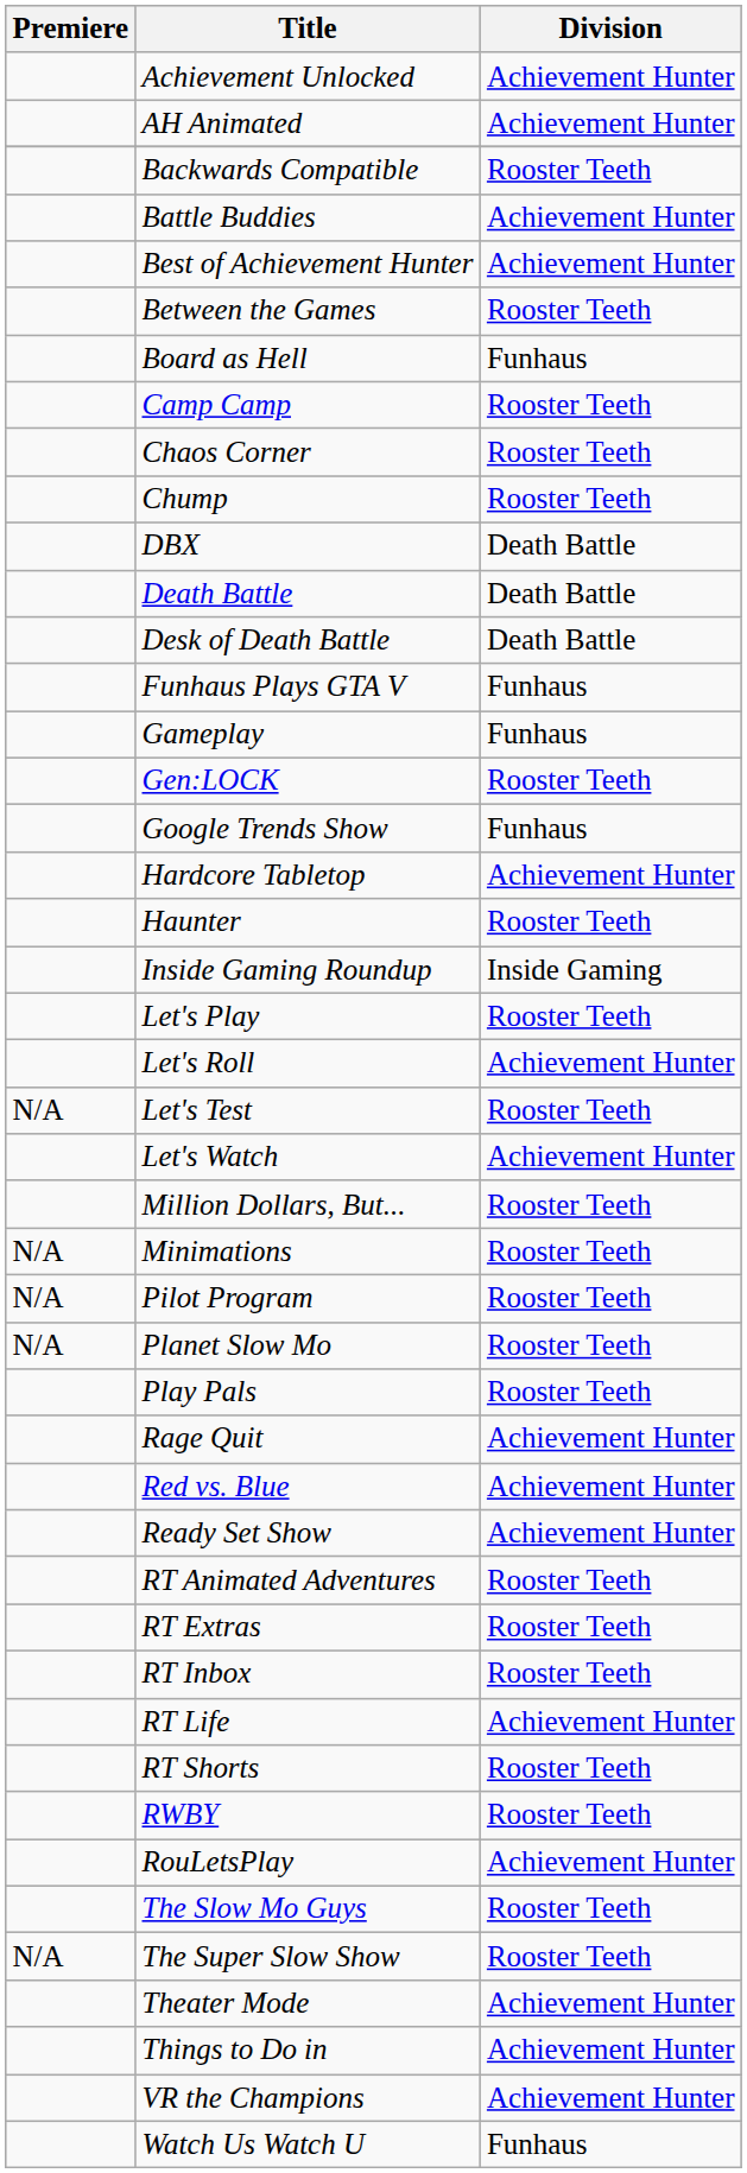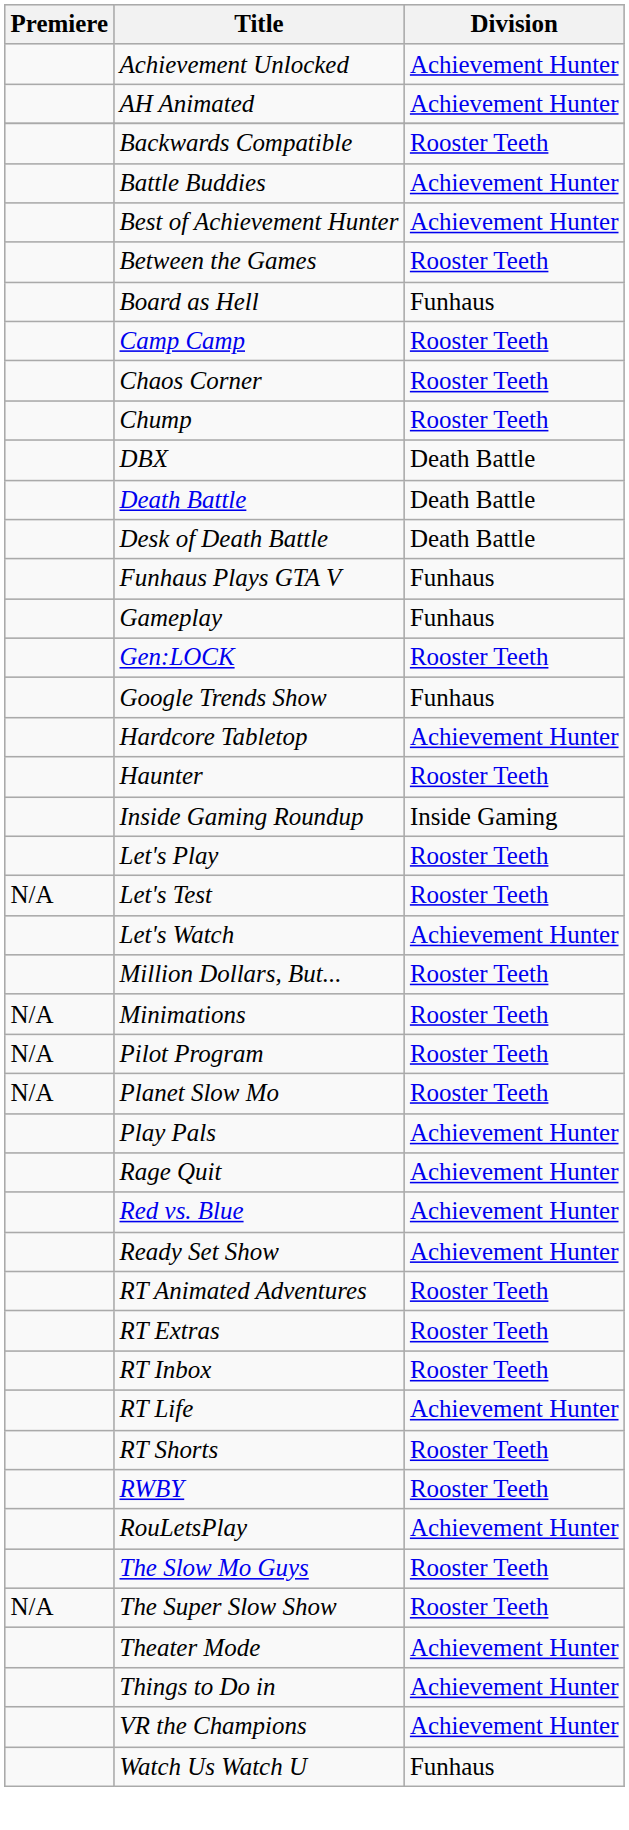 <table class="wikitable sortable plainrowheaders">
 <tr>
 <th>Premiere</th>
 <th>Title</th>
 <th>Division</th>
 </tr>
 <tr>
 <td></td>
 <td><em>Achievement Unlocked</em></td>
 <td><a href='#'>Achievement Hunter</a></td>
 </tr>
 <tr>
 <td></td>
 <td><em>AH Animated</em></td>
 <td><a href='#'>Achievement Hunter</a></td>
 </tr>
 <tr>
 </tr>
 <tr>
 <td></td>
 <td><em>Backwards Compatible</em></td>
 <td><a href='#'>Rooster Teeth</a></td>
 </tr>
 <tr>
 <td></td>
 <td><em>Battle Buddies</em></td>
 <td><a href='#'>Achievement Hunter</a></td>
 </tr>
 <tr>
 <td></td>
 <td><em>Best of Achievement Hunter</em></td>
 <td><a href='#'>Achievement Hunter</a></td>
 </tr>
 <tr>
 <td></td>
 <td><em>Between the Games</em></td>
 <td><a href='#'>Rooster Teeth</a></td>
 </tr>
 <tr>
 <td></td>
 <td><em>Board as Hell</em></td>
 <td>Funhaus</td>
 </tr>
 <tr>
 <td></td>
 <td><em><a href='#'>Camp Camp</a></em></td>
 <td><a href='#'>Rooster Teeth</a></td>
 </tr>
 <tr>
 <td></td>
 <td><em>Chaos Corner</em></td>
 <td><a href='#'>Rooster Teeth</a></td>
 </tr>
 <tr>
 <td></td>
 <td><em>Chump</em></td>
 <td><a href='#'>Rooster Teeth</a></td>
 </tr>
 <tr>
 <td></td>
 <td><em>DBX</em></td>
 <td>Death Battle</td>
 </tr>
 <tr>
 <td></td>
 <td><em><a href='#'>Death Battle</a></em></td>
 <td>Death Battle</td>
 </tr>
 <tr>
 <td></td>
 <td><em>Desk of Death Battle</em></td>
 <td>Death Battle</td>
 </tr>
 <tr>
 <td></td>
 <td><em>Funhaus Plays GTA V</em></td>
 <td>Funhaus</td>
 </tr>
 <tr>
 <td></td>
 <td><em>Gameplay</em></td>
 <td>Funhaus</td>
 </tr>
 <tr>
 <td></td>
 <td><em><a href='#'>Gen:LOCK</a></em></td>
 <td><a href='#'>Rooster Teeth</a></td>
 </tr>
 <tr>
 <td></td>
 <td><em>Google Trends Show</em></td>
 <td>Funhaus</td>
 </tr>
 <tr>
 <td></td>
 <td><em>Hardcore Tabletop</em></td>
 <td><a href='#'>Achievement Hunter</a></td>
 </tr>
 <tr>
 <td></td>
 <td><em>Haunter</em></td>
 <td><a href='#'>Rooster Teeth</a></td>
 </tr>
 <tr>
 <td></td>
 <td><em>Inside Gaming Roundup</em></td>
 <td>Inside Gaming</td>
 </tr>
 <tr>
 <td></td>
 <td><em>Let's Play</em></td>
 <td><a href='#'>Rooster Teeth</a></td>
 </tr>
 <tr>
-<td></td>
-<td><em>Let's Roll</em></td>
-<td><a href='#'>Achievement Hunter</a></td>
-</tr>
-<tr>
 <td>N/A</td>
 <td><em>Let's Test</em></td>
 <td><a href='#'>Rooster Teeth</a></td>
 </tr>
 <tr>
 <td></td>
 <td><em>Let's Watch</em></td>
 <td><a href='#'>Achievement Hunter</a></td>
 </tr>
 <tr>
 <td></td>
 <td><em>Million Dollars, But...</em></td>
 <td><a href='#'>Rooster Teeth</a></td>
 </tr>
 <tr>
 <td>N/A</td>
 <td><em>Minimations</em></td>
 <td><a href='#'>Rooster Teeth</a></td>
 </tr>
 <tr>
 <td>N/A</td>
 <td><em>Pilot Program</em></td>
 <td><a href='#'>Rooster Teeth</a></td>
 </tr>
 <tr>
 <td>N/A</td>
 <td><em>Planet Slow Mo</em></td>
 <td><a href='#'>Rooster Teeth</a></td>
 </tr>
 <tr>
 <td></td>
 <td><em>Play Pals</em></td>
-<td><a href='#'>Rooster Teeth</a></td>
+<td><a href='#'>Achievement Hunter</a></td>
 </tr>
 <tr>
 <td></td>
 <td><em>Rage Quit</em></td>
 <td><a href='#'>Achievement Hunter</a></td>
 </tr>
 <tr>
 <td></td>
 <td><em><a href='#'>Red vs. Blue</a></em></td>
 <td><a href='#'>Achievement Hunter</a></td>
 </tr>
 <tr>
 <td></td>
 <td><em>Ready Set Show</em></td>
 <td><a href='#'>Achievement Hunter</a></td>
 </tr>
 <tr>
 <td></td>
 <td><em>RT Animated Adventures</em></td>
 <td><a href='#'>Rooster Teeth</a></td>
 </tr>
 <tr>
 <td></td>
 <td><em>RT Extras</em></td>
 <td><a href='#'>Rooster Teeth</a></td>
 </tr>
 <tr>
 <td></td>
 <td><em>RT Inbox</em></td>
 <td><a href='#'>Rooster Teeth</a></td>
 </tr>
 <tr>
 <td></td>
 <td><em>RT Life</em></td>
 <td><a href='#'>Achievement Hunter</a></td>
 </tr>
 <tr>
 <td></td>
 <td><em>RT Shorts</em></td>
 <td><a href='#'>Rooster Teeth</a></td>
 </tr>
 <tr>
 <td></td>
 <td><em><a href='#'>RWBY</a></em></td>
 <td><a href='#'>Rooster Teeth</a></td>
 </tr>
 <tr>
 <td></td>
 <td><em>RouLetsPlay</em></td>
 <td><a href='#'>Achievement Hunter</a></td>
 </tr>
 <tr>
 <td></td>
 <td><em><a href='#'>The Slow Mo Guys</a></em></td>
 <td><a href='#'>Rooster Teeth</a></td>
 </tr>
 <tr>
 <td>N/A</td>
 <td><em>The Super Slow Show</em></td>
 <td><a href='#'>Rooster Teeth</a></td>
 </tr>
 <tr>
 <td></td>
 <td><em>Theater Mode</em></td>
 <td><a href='#'>Achievement Hunter</a></td>
 </tr>
 <tr>
 <td></td>
 <td><em>Things to Do in</em></td>
 <td><a href='#'>Achievement Hunter</a></td>
 </tr>
 <tr>
 <td></td>
 <td><em>VR the Champions</em></td>
 <td><a href='#'>Achievement Hunter</a></td>
 </tr>
 <tr>
 <td></td>
 <td><em>Watch Us Watch U</em></td>
 <td>Funhaus</td>
 </tr>
 </table>
